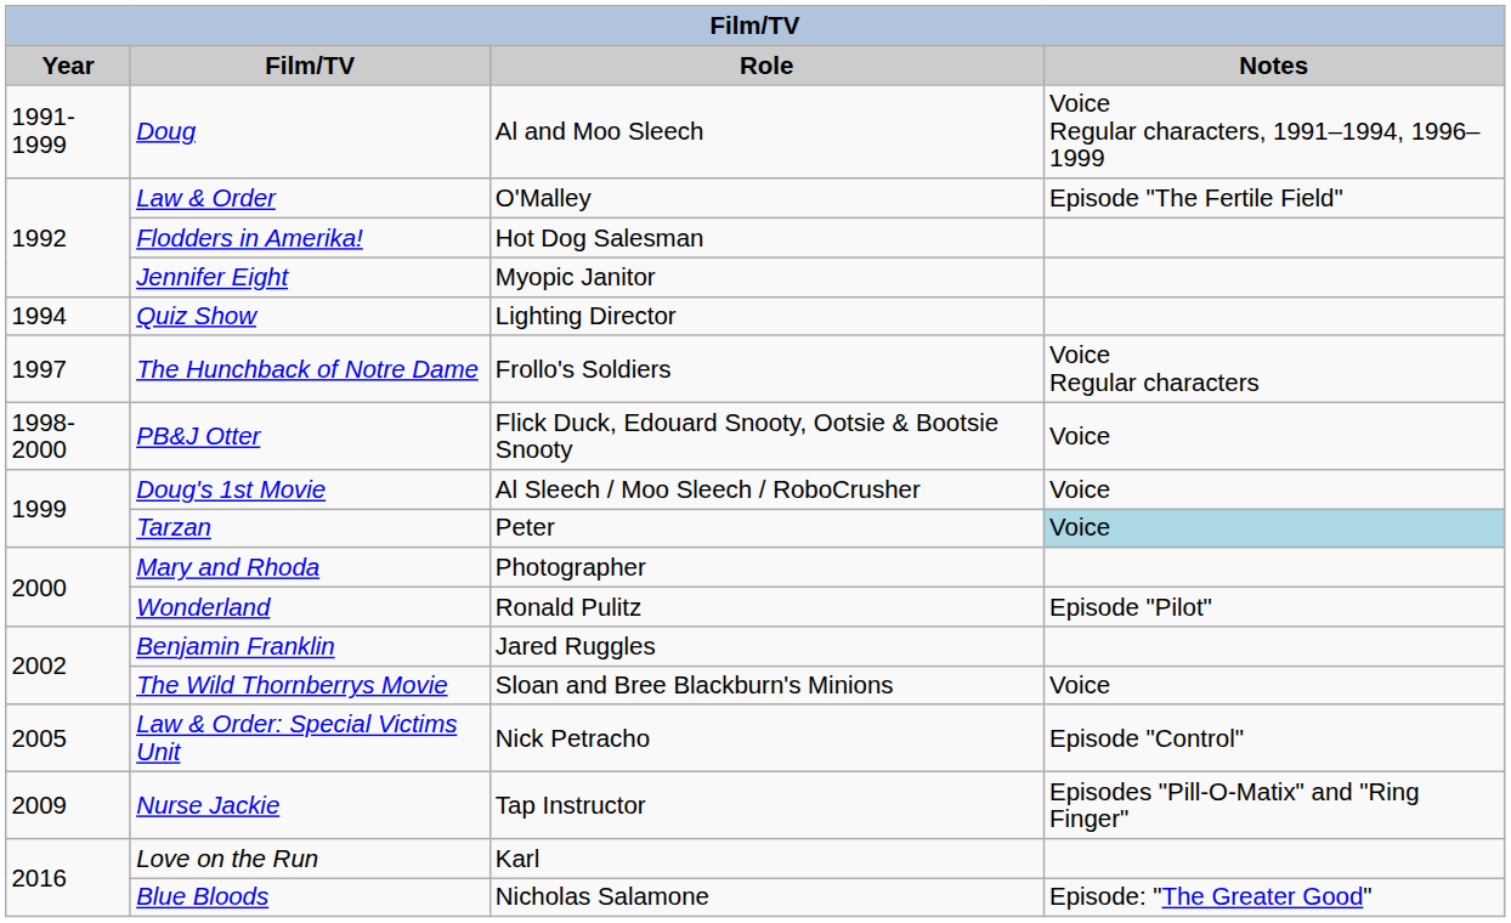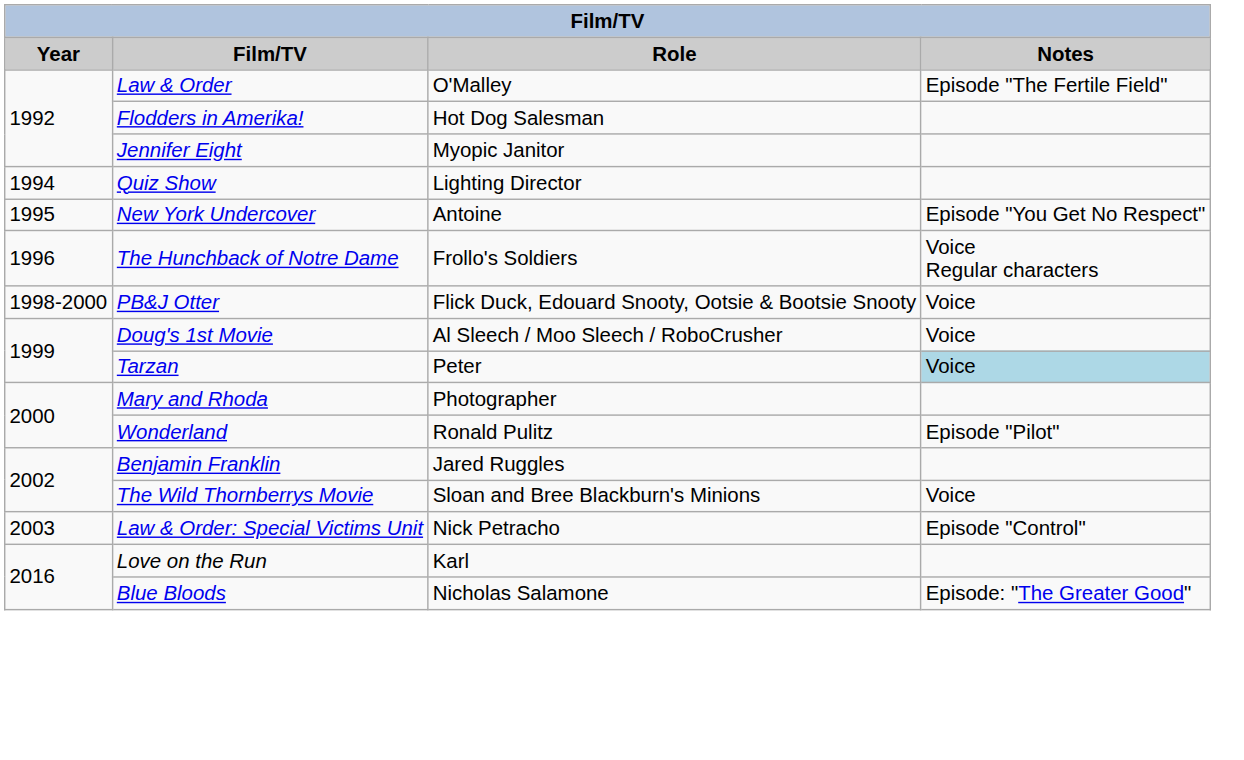 <table class="wikitable" style="font-size:90%;">
 <tr>
 <th colspan=4 style="background:LightSteelBlue">Film/TV</th>
 </tr>
 <tr>
 <th style="background:#ccc;">Year</th>
 <th style="background:#ccc;">Film/TV</th>
 <th style="background:#ccc;">Role</th>
 <th style="background:#ccc;">Notes</th>
-</tr>
-<tr>
-<td>1991-1999</td>
-<td><em><a href='#'>Doug</a></em></td>
-<td>Al and Moo Sleech</td>
-<td>Voice<br>Regular characters, 1991–1994, 1996–1999</td>
 </tr>
 <tr>
 <td rowspan=3>1992</td>
 <td><em><a href='#'>Law & Order</a></em></td>
 <td>O'Malley</td>
 <td>Episode "The Fertile Field"</td>
 </tr>
 <tr>
 <td><em><a href='#'>Flodders in Amerika!</a></em></td>
 <td>Hot Dog Salesman</td>
 <td></td>
 </tr>
 <tr>
 <td><em><a href='#'>Jennifer Eight</a></em></td>
 <td>Myopic Janitor</td>
 <td></td>
 </tr>
 <tr>
 <td>1994</td>
 <td><em><a href='#'>Quiz Show</a></em></td>
 <td>Lighting Director</td>
 <td></td>
 </tr>
 <tr>
-<td>1997</td>
+<td>1995</td>
+<td><em><a href='#'>New York Undercover</a></em></td>
+<td>Antoine</td>
+<td>Episode "You Get No Respect"</td>
+</tr>
+<tr>
+<td>1996</td>
 <td><em><a href='#'>The Hunchback of Notre Dame</a></em></td>
 <td>Frollo's Soldiers</td>
 <td>Voice<br>Regular characters</td>
 </tr>
 <tr>
 <td>1998-2000</td>
 <td><em><a href='#'>PB&J Otter</a></em></td>
 <td>Flick Duck, Edouard Snooty, Ootsie & Bootsie Snooty</td>
 <td>Voice</td>
 </tr>
 <tr>
 <td rowspan="2">1999</td>
 <td><em><a href='#'>Doug's 1st Movie</a></em></td>
 <td>Al Sleech / Moo Sleech / RoboCrusher</td>
 <td>Voice</td>
 </tr>
 <tr>
 <td><em><a href='#'>Tarzan</a></em></td>
 <td>Peter</td>
 <td style="background: lightblue;">Voice</td>
 </tr>
 <tr>
 <td rowspan=2>2000</td>
 <td><em><a href='#'>Mary and Rhoda</a></em></td>
 <td>Photographer</td>
 <td></td>
 </tr>
 <tr>
 <td><em><a href='#'>Wonderland</a></em></td>
 <td>Ronald Pulitz</td>
 <td>Episode "Pilot"</td>
 </tr>
 <tr>
 <td rowspan=2>2002</td>
 <td><em><a href='#'>Benjamin Franklin</a></em></td>
 <td>Jared Ruggles</td>
 <td></td>
 </tr>
 <tr>
 <td><em><a href='#'>The Wild Thornberrys Movie</a></em></td>
 <td>Sloan and Bree Blackburn's Minions</td>
 <td>Voice</td>
 </tr>
 <tr>
-<td>2005</td>
+<td>2003</td>
 <td><em><a href='#'>Law & Order: Special Victims Unit</a></em></td>
 <td>Nick Petracho</td>
 <td>Episode "Control"</td>
-</tr>
-<tr>
-<td>2009</td>
-<td><em><a href='#'>Nurse Jackie</a></em></td>
-<td>Tap Instructor</td>
-<td>Episodes "Pill-O-Matix" and "Ring Finger"</td>
 </tr>
 <tr>
 <td rowspan="2">2016</td>
 <td><em>Love on the Run</em></td>
 <td>Karl</td>
 <td></td>
 </tr>
 <tr>
 <td><em><a href='#'>Blue Bloods</a></em></td>
 <td>Nicholas Salamone</td>
 <td>Episode: "<a href='#'>The Greater Good</a>"</td>
 </tr>
 </table>
